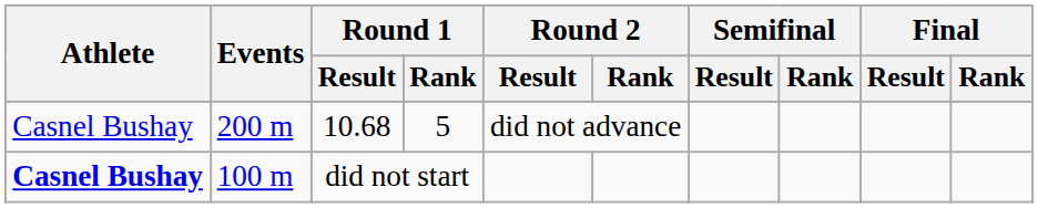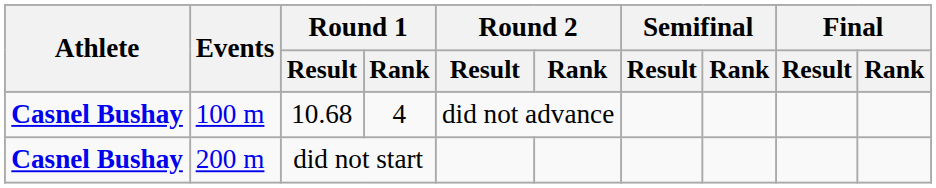 <table class=wikitable style="font-size:90%">
 <tr>
 <th rowspan="2">Athlete</th>
 <th rowspan="2">Events</th>
 <th colspan="2">Round 1</th>
 <th colspan="2">Round 2</th>
 <th colspan="2">Semifinal</th>
 <th colspan="2">Final</th>
 </tr>
 <tr style="font-size:95%">
 <th>Result</th>
 <th>Rank</th>
 <th>Result</th>
 <th>Rank</th>
 <th>Result</th>
 <th>Rank</th>
 <th>Result</th>
 <th>Rank</th>
 </tr>
 <tr align=center>
-<td align=left><a href='#'>Casnel Bushay</a></td>
-<td align=left><a href='#'>200 m</a></td>
+<td align=left><strong><a href='#'>Casnel Bushay</a></strong></td>
+<td align=left><a href='#'>100 m</a></td>
 <td>10.68</td>
-<td>5</td>
+<td>4</td>
 <td colspan=2>did not advance</td>
 <td></td>
 <td></td>
 <td></td>
 <td></td>
 </tr>
 <tr align=center>
 <td align=left><strong><a href='#'>Casnel Bushay</a></strong></td>
-<td align=left><a href='#'>100 m</a></td>
+<td align=left><a href='#'>200 m</a></td>
 <td colspan=2>did not start</td>
 <td></td>
 <td></td>
 <td></td>
 <td></td>
 <td></td>
 <td></td>
 </tr>
 </table>
